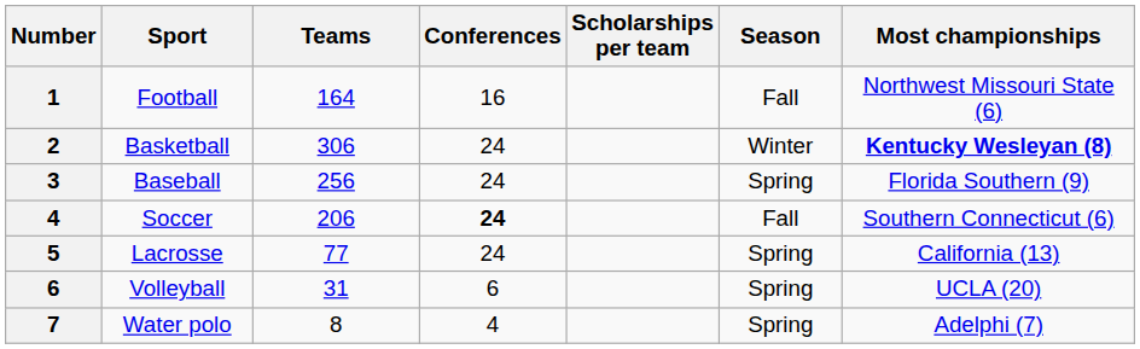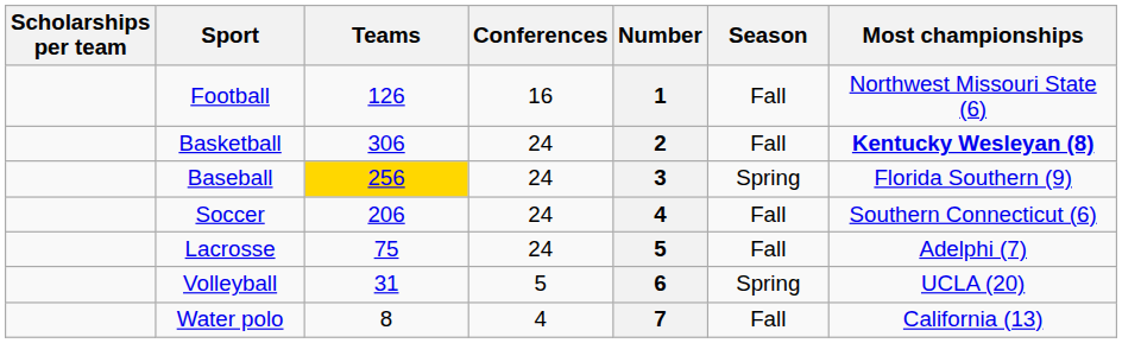 <table class="wikitable sortable" style="text-align:center">
 <tr>
-<th width=35>Number</th>
+<th width=55>Scholarships<br>per team</th>
 <th width=100>Sport</th>
 <th width=110>Teams</th>
 <th width=50>Conferences</th>
-<th width=55>Scholarships<br>per team</th>
+<th width=35>Number</th>
 <th width=80>Season</th>
 <th width=200>Most championships</th>
 </tr>
 <tr>
+<td align=center></td>
+<td align=center><a href='#'>Football</a></td>
+<td align=center><a href='#'>126</a></td>
+<td align=center>16</td>
 <th>1</th>
-<td align=center><a href='#'>Football</a></td>
-<td align=center><a href='#'>164</a></td>
-<td align=center>16</td>
-<td align=center></td>
 <td align=center>Fall</td>
 <td align=center><a href='#'>Northwest Missouri State (6)</a></td>
 </tr>
 <tr>
-<th>2</th>
+<td align=center></td>
 <td align=center><a href='#'>Basketball</a></td>
 <td align=center><a href='#'>306</a></td>
 <td align=center>24</td>
-<td align=center></td>
-<td align=center>Winter</td>
+<th>2</th>
+<td align="center">Fall</td>
 <td align=center><strong><a href='#'>Kentucky Wesleyan (8)</a></strong></td>
 </tr>
 <tr>
+<td align=center></td>
+<td align=center><a href='#'>Baseball</a></td>
+<td align=center style="background: gold;"><a href='#'>256</a></td>
+<td align=center>24</td>
 <th>3</th>
-<td align=center><a href='#'>Baseball</a></td>
-<td align=center><a href='#'>256</a></td>
-<td align=center>24</td>
-<td align=center></td>
 <td align=center>Spring</td>
 <td align=center><a href='#'>Florida Southern (9)</a></td>
 </tr>
 <tr>
-<th>4</th>
+<td align=center></td>
 <td align=center><a href='#'>Soccer</a></td>
 <td align=center><a href='#'>206</a></td>
-<td align=center><strong>24</strong></td>
-<td align=center></td>
+<td align=center>24</td>
+<th>4</th>
 <td align=center>Fall</td>
 <td align=center><a href='#'>Southern Connecticut (6)</a></td>
 </tr>
 <tr>
+<td align=center></td>
+<td align=center><a href='#'>Lacrosse</a></td>
+<td align=center><a href='#'>75</a></td>
+<td align=center>24</td>
 <th>5</th>
-<td align=center><a href='#'>Lacrosse</a></td>
-<td align=center><a href='#'>77</a></td>
-<td align=center>24</td>
-<td align=center></td>
-<td align=center>Spring</td>
-<td align=center><a href='#'>California (13)</a></td>
+<td align="center">Fall</td>
+<td align=center><a href='#'>Adelphi (7)</a></td>
 </tr>
 <tr>
-<th>6</th>
+<td align="center"></td>
 <td align="center"><a href='#'>Volleyball</a></td>
 <td align="center"><a href='#'>31</a></td>
-<td align="center">6</td>
-<td align="center"></td>
+<td align="center">5</td>
+<th>6</th>
 <td align="center">Spring</td>
 <td align=center><a href='#'>UCLA (20)</a></td>
 </tr>
 <tr>
-<th>7</th>
+<td align="center"></td>
 <td align="center"><a href='#'>Water polo</a></td>
 <td align="center">8</td>
 <td align="center">4</td>
-<td align="center"></td>
-<td align=center>Spring</td>
-<td align=center><a href='#'>Adelphi (7)</a></td>
+<th>7</th>
+<td align="center">Fall</td>
+<td align=center><a href='#'>California (13)</a></td>
 </tr>
 </table>
